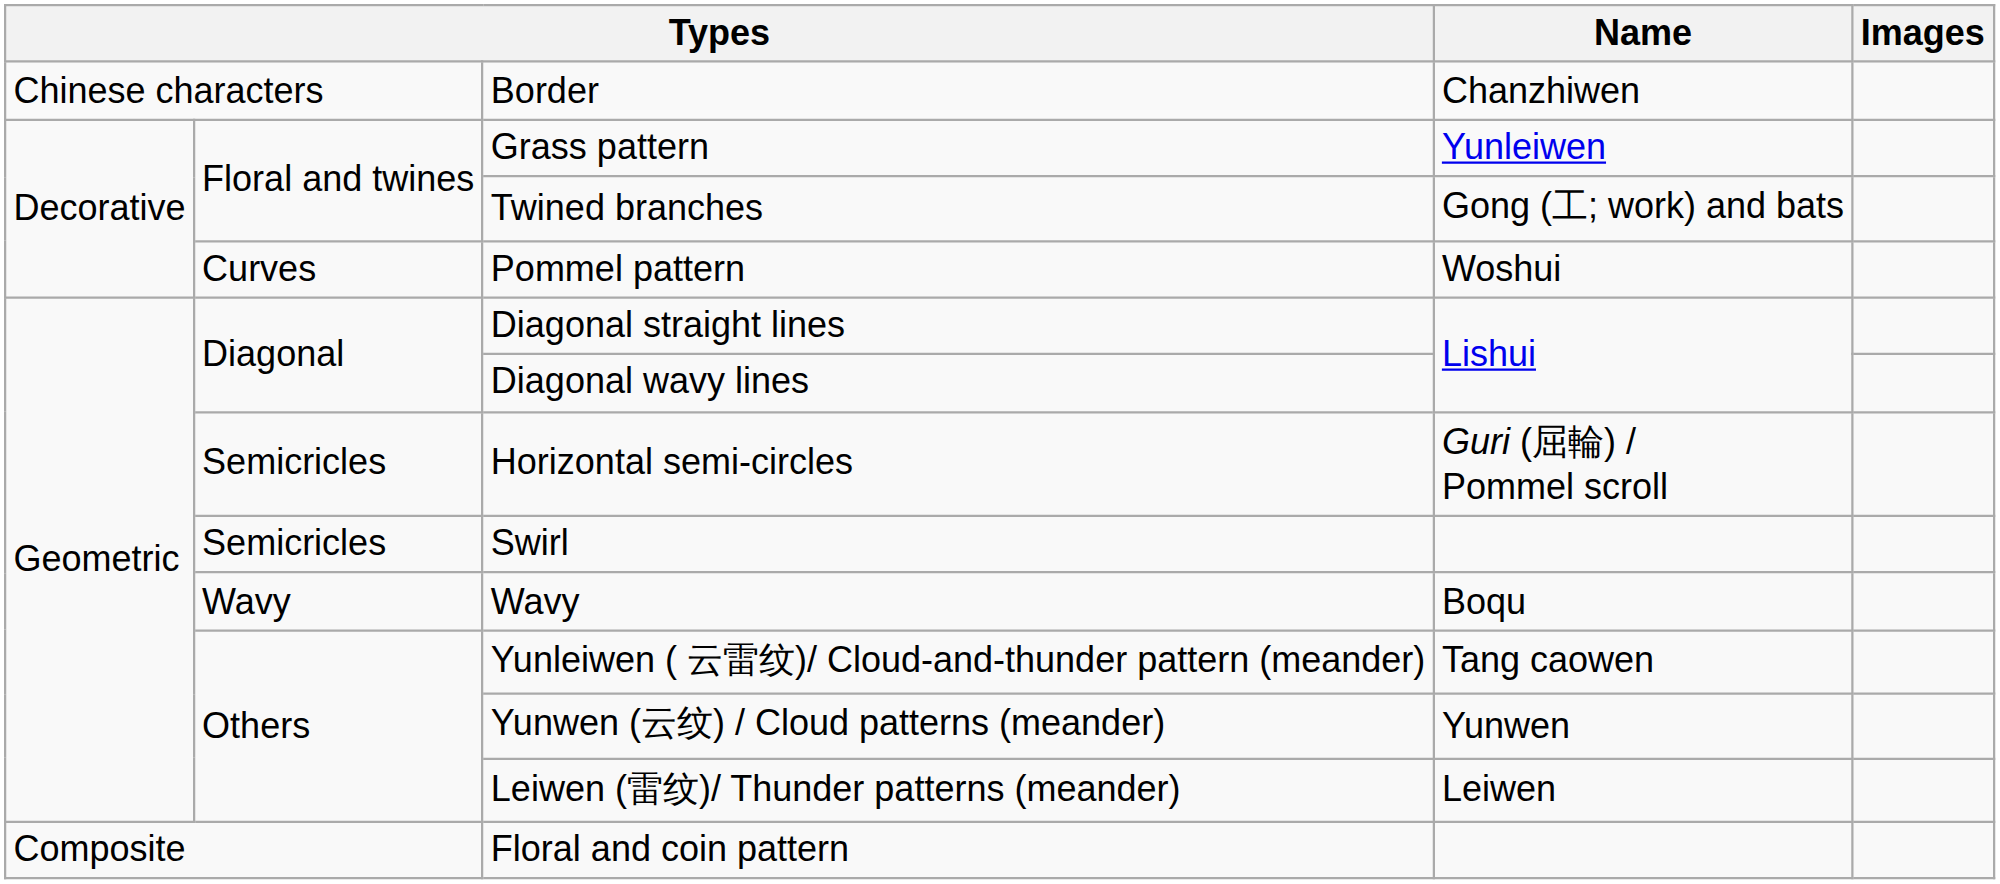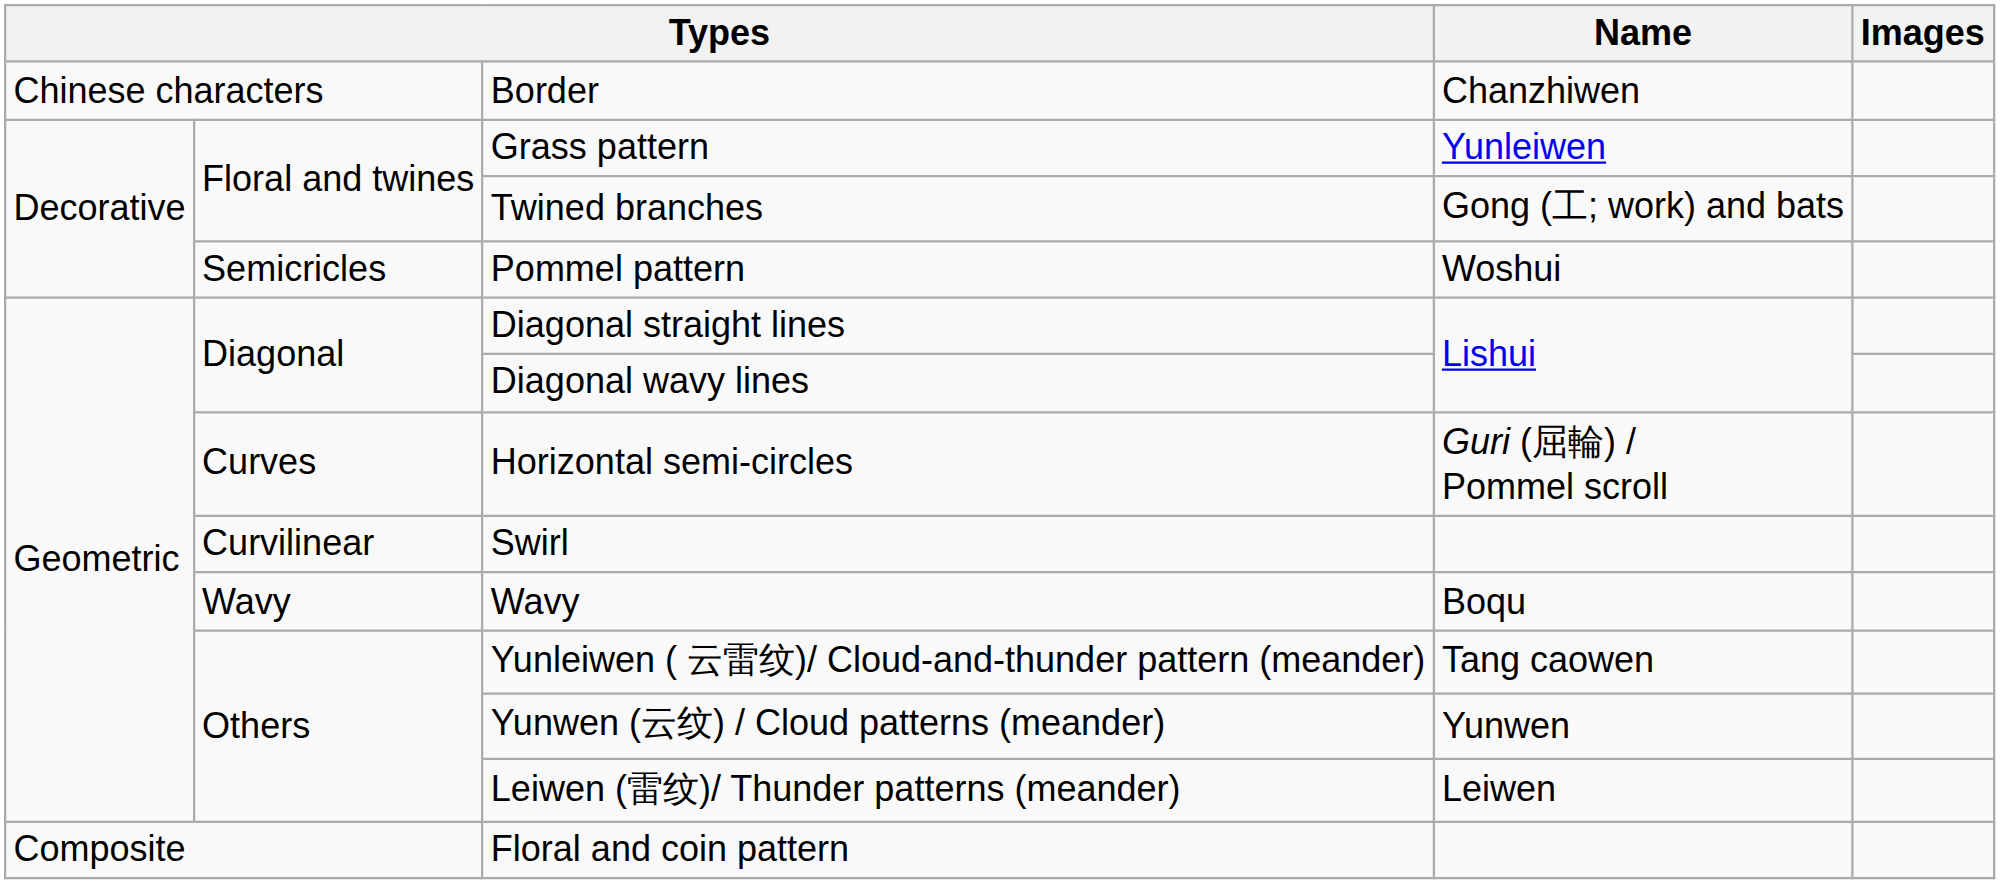 <table class="wikitable sortable mw-collapsible">
 <tr>
 <th colspan="3">Types</th>
 <th>Name</th>
 <th>Images</th>
 </tr>
 <tr>
 <td colspan="2">Chinese characters</td>
 <td>Border</td>
 <td>Chanzhiwen</td>
 <td></td>
 </tr>
 <tr>
 <td rowspan="3">Decorative</td>
 <td rowspan="2">Floral and twines</td>
 <td>Grass pattern</td>
 <td><a href='#'>Yunleiwen</a></td>
 <td></td>
 </tr>
 <tr>
 <td>Twined branches</td>
 <td>Gong (工; work) and bats</td>
 <td></td>
 </tr>
 <tr>
-<td>Curves</td>
+<td>Semicricles</td>
 <td>Pommel pattern</td>
 <td>Woshui</td>
 <td></td>
 </tr>
 <tr>
 <td rowspan="8">Geometric</td>
 <td rowspan="2">Diagonal</td>
 <td>Diagonal straight lines</td>
 <td rowspan="2"><a href='#'>Lishui</a></td>
 <td></td>
 </tr>
 <tr>
 <td>Diagonal wavy lines</td>
 <td></td>
 </tr>
 <tr>
-<td>Semicricles</td>
+<td>Curves</td>
 <td>Horizontal semi-circles</td>
 <td><em>Guri</em> (屈輪) /<br>Pommel scroll</td>
 <td></td>
 </tr>
 <tr>
-<td>Semicricles</td>
+<td>Curvilinear</td>
 <td>Swirl</td>
 <td></td>
 <td></td>
 </tr>
 <tr>
 <td>Wavy</td>
 <td>Wavy</td>
 <td>Boqu</td>
 <td></td>
 </tr>
 <tr>
 <td rowspan="3">Others</td>
 <td>Yunleiwen  ( 云雷纹)/ Cloud-and-thunder pattern (meander)</td>
 <td>Tang caowen</td>
 <td></td>
 </tr>
 <tr>
 <td>Yunwen (云纹) / Cloud patterns (meander)</td>
 <td>Yunwen</td>
 <td></td>
 </tr>
 <tr>
 <td>Leiwen (雷纹)/ Thunder patterns (meander)</td>
 <td>Leiwen</td>
 <td></td>
 </tr>
 <tr>
 <td colspan="2">Composite</td>
 <td>Floral and coin pattern</td>
 <td></td>
 <td></td>
 </tr>
 </table>
